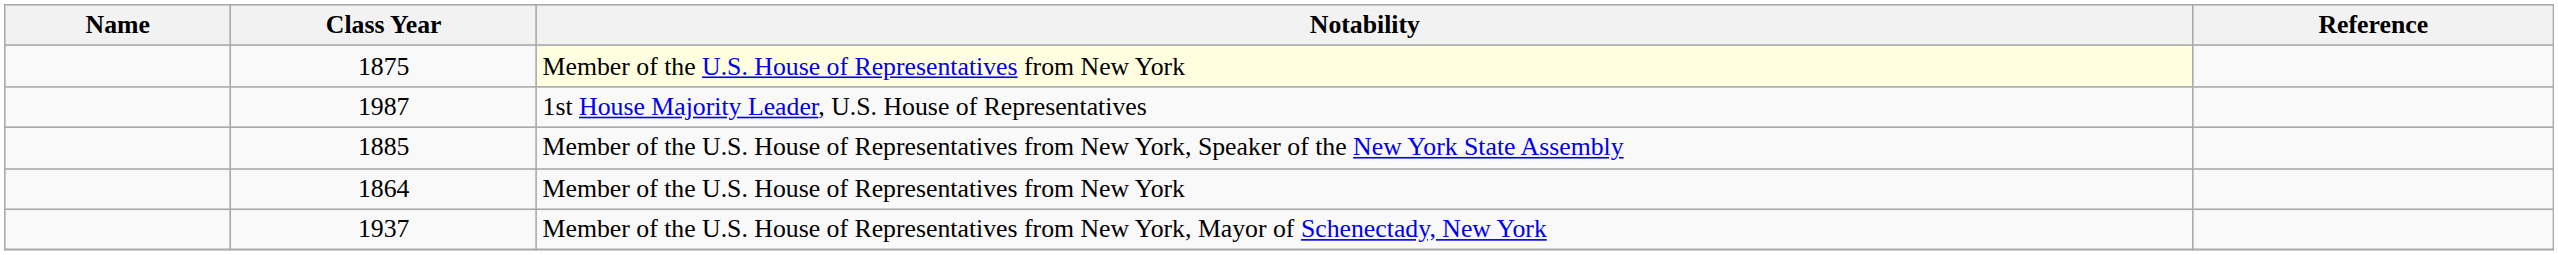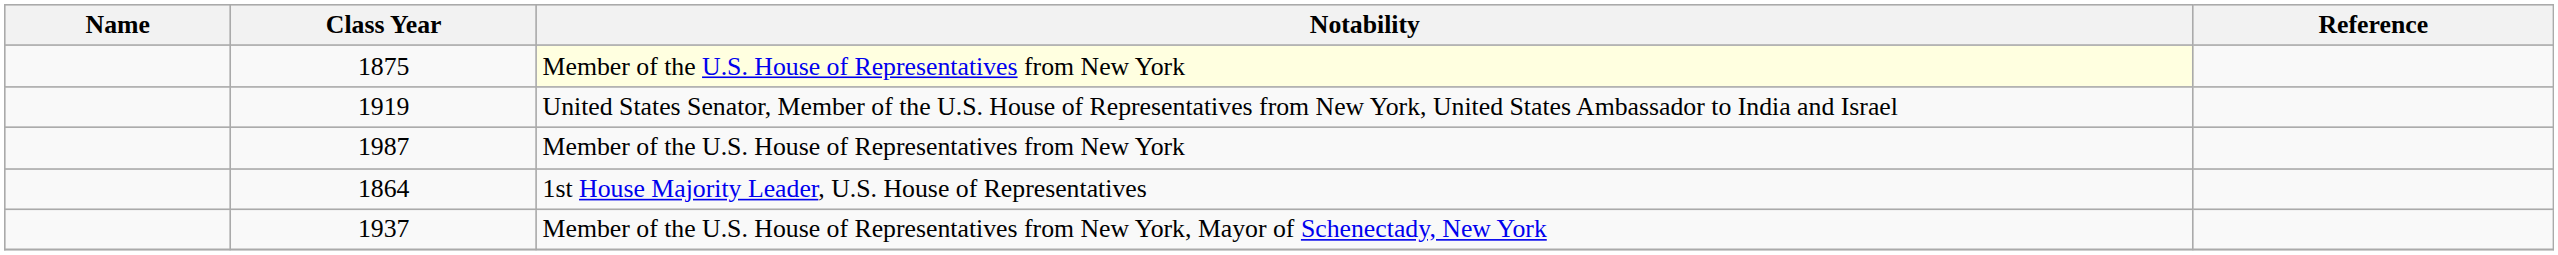 <table class="wikitable sortable" style="width:100%">
 <tr>
 <th style="width:*;">Name</th>
 <th style="width:12%;">Class Year</th>
 <th style="width:65%;" class="unsortable">Notability</th>
 <th style="width:*;" class="unsortable">Reference</th>
 </tr>
 <tr>
 <td></td>
 <td style="text-align:center;">1875</td>
 <td style="background: lightyellow;">Member of the <a href='#'>U.S. House of Representatives</a> from New York</td>
 <td style="text-align:center;"></td>
 </tr>
 <tr>
 <td></td>
-<td style="text-align:center;">1987</td>
-<td>1st <a href='#'>House Majority Leader</a>, U.S. House of Representatives</td>
+<td style="text-align:center;">1919</td>
+<td>United States Senator, Member of the U.S. House of Representatives from New York, United States Ambassador to India and Israel</td>
 <td style="text-align:center;"></td>
 </tr>
 <tr>
 <td></td>
-<td style="text-align:center;">1885</td>
-<td>Member of the U.S. House of Representatives from New York, Speaker of the <a href='#'>New York State Assembly</a></td>
+<td style="text-align:center;">1987</td>
+<td>Member of the U.S. House of Representatives from New York</td>
 <td style="text-align:center;"></td>
 </tr>
 <tr>
 <td></td>
 <td style="text-align:center;">1864</td>
-<td>Member of the U.S. House of Representatives from New York</td>
+<td>1st <a href='#'>House Majority Leader</a>, U.S. House of Representatives</td>
 <td style="text-align:center;"></td>
 </tr>
 <tr>
 <td></td>
 <td style="text-align:center;">1937</td>
 <td>Member of the U.S. House of Representatives from New York, Mayor of <a href='#'>Schenectady, New York</a></td>
 <td style="text-align:center;"></td>
 </tr>
 <tr>
 </tr>
 </table>
